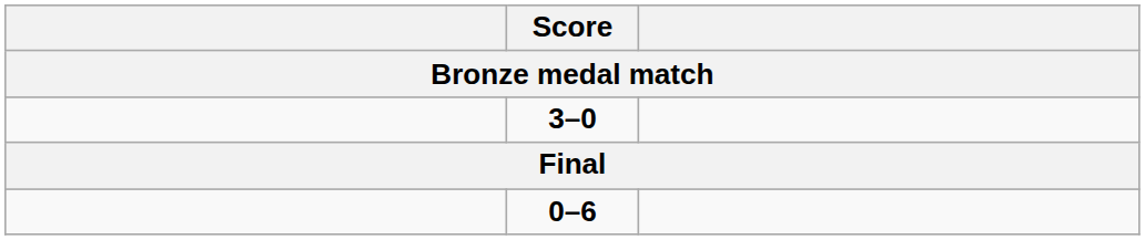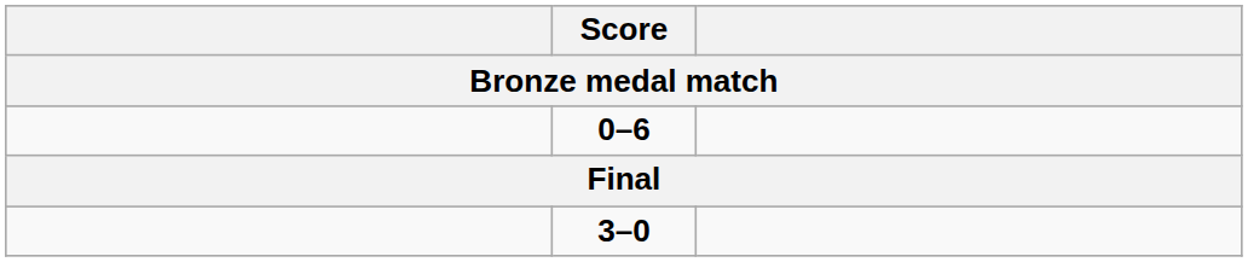 <table class="wikitable" style="text-align: left;">
 <tr>
 <th align="right" width="270"></th>
 <th width="65">Score</th>
 <th align="left" width="270"></th>
 </tr>
 <tr>
 <th colspan="3">Bronze medal match</th>
 </tr>
 <tr>
+<td></td>
+<td align=center><strong>0–6</strong></td>
 <td><strong></strong></td>
-<td align=center><strong>3–0</strong></td>
-<td></td>
 </tr>
 <tr>
 <th colspan="3">Final</th>
 </tr>
 <tr>
+<td><strong></strong></td>
+<td align=center><strong>3–0</strong></td>
 <td></td>
-<td align=center><strong>0–6</strong></td>
-<td><strong></strong></td>
 </tr>
 </table>
